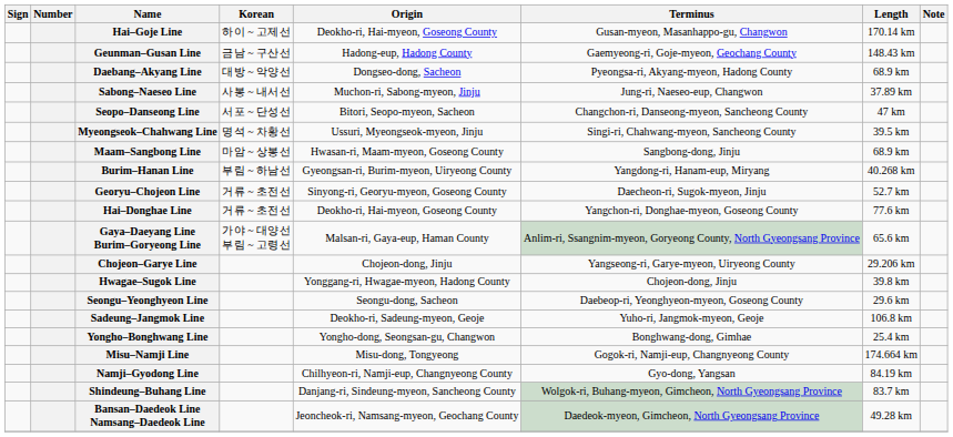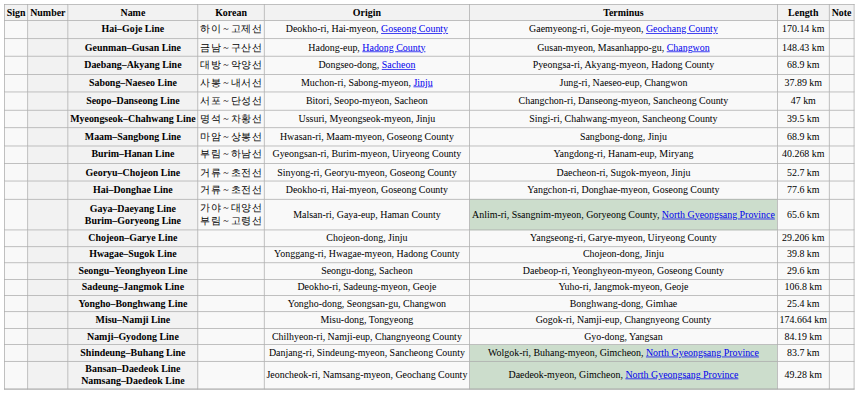 <table class="wikitable" style="font-size: 85%; text-align: center;">
 <tr>
 <th>Sign</th>
 <th>Number</th>
 <th>Name</th>
 <th>Korean</th>
 <th>Origin</th>
 <th>Terminus</th>
 <th>Length</th>
 <th>Note</th>
 </tr>
 <tr>
 <td></td>
 <th></th>
 <th>Hai–Goje Line</th>
 <td>하이 ~ 고제선</td>
 <td>Deokho-ri, Hai-myeon, <a href='#'>Goseong County</a></td>
-<td>Gusan-myeon, Masanhappo-gu, <a href='#'>Changwon</a></td>
+<td>Gaemyeong-ri, Goje-myeon, <a href='#'>Geochang County</a></td>
 <td>170.14 km</td>
 <td></td>
 </tr>
 <tr>
 <td></td>
 <th></th>
 <th>Geunman–Gusan Line</th>
 <td>금남 ~ 구산선</td>
 <td>Hadong-eup, <a href='#'>Hadong County</a></td>
-<td>Gaemyeong-ri, Goje-myeon, <a href='#'>Geochang County</a></td>
+<td>Gusan-myeon, Masanhappo-gu, <a href='#'>Changwon</a></td>
 <td>148.43 km</td>
 <td></td>
 </tr>
 <tr>
 <td></td>
 <th></th>
 <th>Daebang–Akyang Line</th>
 <td>대방 ~ 악양선</td>
 <td>Dongseo-dong, <a href='#'>Sacheon</a></td>
 <td>Pyeongsa-ri, Akyang-myeon, Hadong County</td>
 <td>68.9 km</td>
 <td></td>
 </tr>
 <tr>
 <td></td>
 <th></th>
 <th>Sabong–Naeseo Line</th>
 <td>사봉 ~ 내서선</td>
 <td>Muchon-ri, Sabong-myeon, <a href='#'>Jinju</a></td>
 <td>Jung-ri, Naeseo-eup, Changwon</td>
 <td>37.89 km</td>
 <td></td>
 </tr>
 <tr>
 <td></td>
 <th></th>
 <th>Seopo–Danseong Line</th>
 <td>서포 ~ 단성선</td>
 <td>Bitori, Seopo-myeon, Sacheon</td>
 <td>Changchon-ri, Danseong-myeon, Sancheong County</td>
 <td>47 km</td>
 <td></td>
 </tr>
 <tr>
 <td></td>
 <th></th>
 <th>Myeongseok–Chahwang Line</th>
 <td>명석 ~ 차황선</td>
 <td>Ussuri, Myeongseok-myeon, Jinju</td>
 <td>Singi-ri, Chahwang-myeon, Sancheong County</td>
 <td>39.5 km</td>
 <td></td>
 </tr>
 <tr>
 <td></td>
 <th></th>
 <th>Maam–Sangbong Line</th>
 <td>마암 ~ 상봉선</td>
 <td>Hwasan-ri, Maam-myeon, Goseong County</td>
 <td>Sangbong-dong, Jinju</td>
 <td>68.9 km</td>
 <td></td>
 </tr>
 <tr>
 <td></td>
 <th></th>
 <th>Burim–Hanan Line</th>
 <td>부림 ~ 하남선</td>
 <td>Gyeongsan-ri, Burim-myeon, Uiryeong County</td>
 <td>Yangdong-ri, Hanam-eup, Miryang</td>
 <td>40.268 km</td>
 <td></td>
 </tr>
 <tr>
 <td></td>
 <th></th>
 <th>Georyu–Chojeon Line</th>
 <td>거류 ~ 초전선</td>
 <td>Sinyong-ri, Georyu-myeon, Goseong County</td>
 <td>Daecheon-ri, Sugok-myeon, Jinju</td>
 <td>52.7 km</td>
 <td></td>
 </tr>
 <tr>
 <td></td>
 <th></th>
 <th>Hai–Donghae Line</th>
 <td>거류 ~ 초전선</td>
 <td>Deokho-ri, Hai-myeon, Goseong County</td>
 <td>Yangchon-ri, Donghae-myeon, Goseong County</td>
 <td>77.6 km</td>
 <td></td>
 </tr>
 <tr>
 <td></td>
 <th></th>
 <th>Gaya–Daeyang Line<br>Burim–Goryeong Line</th>
 <td>가야 ~ 대양선<br>부림 ~ 고령선</td>
 <td>Malsan-ri, Gaya-eup, Haman County</td>
 <td style="background-color:#CCDDCC;">Anlim-ri, Ssangnim-myeon, Goryeong County, <a href='#'>North Gyeongsang Province</a></td>
 <td>65.6 km</td>
 <td></td>
 </tr>
 <tr>
 <td></td>
 <th></th>
 <th>Chojeon–Garye Line</th>
 <td></td>
 <td>Chojeon-dong, Jinju</td>
 <td>Yangseong-ri, Garye-myeon, Uiryeong County</td>
 <td>29.206 km</td>
 <td></td>
 </tr>
 <tr>
 <td></td>
 <th></th>
 <th>Hwagae–Sugok Line</th>
 <td></td>
 <td>Yonggang-ri, Hwagae-myeon, Hadong County</td>
 <td>Chojeon-dong, Jinju</td>
 <td>39.8 km</td>
 <td></td>
 </tr>
 <tr>
 <td></td>
 <th></th>
 <th>Seongu–Yeonghyeon Line</th>
 <td></td>
 <td>Seongu-dong, Sacheon</td>
 <td>Daebeop-ri, Yeonghyeon-myeon, Goseong County</td>
 <td>29.6 km</td>
 <td></td>
 </tr>
 <tr>
 <td></td>
 <th></th>
 <th>Sadeung–Jangmok Line</th>
 <td></td>
 <td>Deokho-ri, Sadeung-myeon, Geoje</td>
 <td>Yuho-ri, Jangmok-myeon, Geoje</td>
 <td>106.8 km</td>
 <td></td>
 </tr>
 <tr>
 <td></td>
 <th></th>
 <th>Yongho–Bonghwang Line</th>
 <td></td>
 <td>Yongho-dong, Seongsan-gu, Changwon</td>
 <td>Bonghwang-dong, Gimhae</td>
 <td>25.4 km</td>
 <td></td>
 </tr>
 <tr>
 <td></td>
 <th></th>
 <th>Misu–Namji Line</th>
 <td></td>
 <td>Misu-dong, Tongyeong</td>
 <td>Gogok-ri, Namji-eup, Changnyeong County</td>
 <td>174.664 km</td>
 <td></td>
 </tr>
 <tr>
 <td></td>
 <th></th>
 <th>Namji–Gyodong Line</th>
 <td></td>
 <td>Chilhyeon-ri, Namji-eup, Changnyeong County</td>
 <td>Gyo-dong, Yangsan</td>
 <td>84.19 km</td>
 <td></td>
 </tr>
 <tr>
 <td></td>
 <th></th>
 <th>Shindeung–Buhang Line</th>
 <td></td>
 <td>Danjang-ri, Sindeung-myeon, Sancheong County</td>
 <td style="background-color:#CCDDCC;">Wolgok-ri, Buhang-myeon, Gimcheon, <a href='#'>North Gyeongsang Province</a></td>
 <td>83.7 km</td>
 <td></td>
 </tr>
 <tr>
 <td></td>
 <th></th>
 <th>Bansan–Daedeok Line<br>Namsang–Daedeok Line</th>
 <td></td>
 <td>Jeoncheok-ri, Namsang-myeon, Geochang County</td>
 <td style="background-color:#CCDDCC;">Daedeok-myeon, Gimcheon, <a href='#'>North Gyeongsang Province</a></td>
 <td>49.28 km</td>
 <td></td>
 </tr>
 <tr>
 </tr>
 </table>
